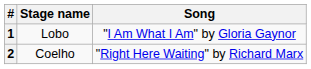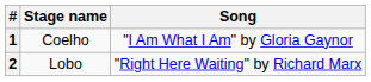 <table class="wikitable plainrowheaders" style="text-align: center;">
 <tr>
 <th>#</th>
 <th>Stage name</th>
 <th colspan=3>Song</th>
 </tr>
 <tr>
 <th>1</th>
-<td>Lobo</td>
+<td>Coelho</td>
 <td colspan=3>"<a href='#'>I Am What I Am</a>" by <a href='#'>Gloria Gaynor</a></td>
 </tr>
 <tr>
 <th>2</th>
-<td>Coelho</td>
+<td>Lobo</td>
 <td colspan=3>"<a href='#'>Right Here Waiting</a>" by <a href='#'>Richard Marx</a></td>
 </tr>
 </table>
